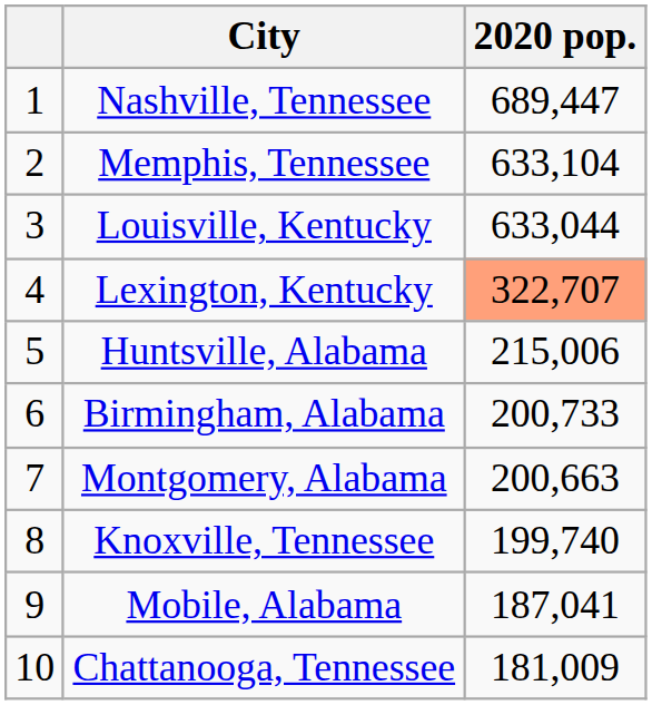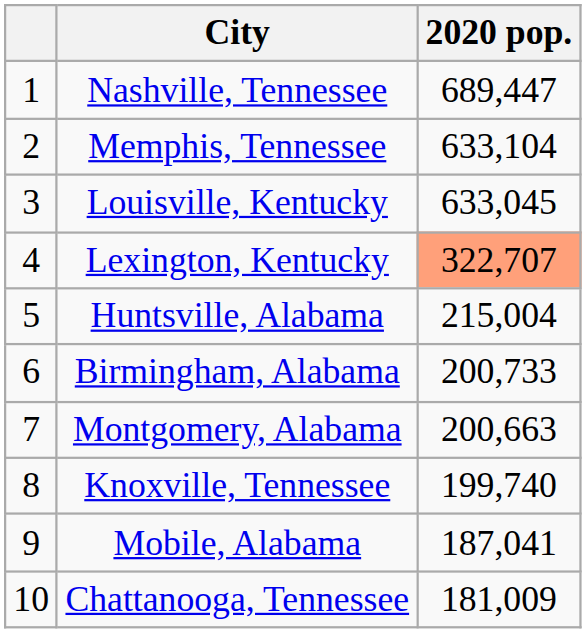 <table class="wikitable" style="text-align:center">
 <tr>
 <th></th>
 <th>City</th>
 <th>2020 pop.</th>
 </tr>
 <tr>
 <td>1</td>
 <td><a href='#'>Nashville, Tennessee</a></td>
 <td>689,447</td>
 </tr>
 <tr>
 <td>2</td>
 <td><a href='#'>Memphis, Tennessee</a></td>
 <td>633,104</td>
 </tr>
 <tr>
 <td>3</td>
 <td><a href='#'>Louisville, Kentucky</a></td>
-<td>633,044</td>
+<td>633,045</td>
 </tr>
 <tr>
 <td>4</td>
 <td><a href='#'>Lexington, Kentucky</a></td>
 <td style="background: lightsalmon;">322,707</td>
 </tr>
 <tr>
 <td>5</td>
 <td><a href='#'>Huntsville, Alabama</a></td>
-<td>215,006</td>
+<td>215,004</td>
 </tr>
 <tr>
 <td>6</td>
 <td><a href='#'>Birmingham, Alabama</a></td>
 <td>200,733</td>
 </tr>
 <tr>
 <td>7</td>
 <td><a href='#'>Montgomery, Alabama</a></td>
 <td>200,663</td>
 </tr>
 <tr>
 <td>8</td>
 <td><a href='#'>Knoxville, Tennessee</a></td>
 <td>199,740</td>
 </tr>
 <tr>
 <td>9</td>
 <td><a href='#'>Mobile, Alabama</a></td>
 <td>187,041</td>
 </tr>
 <tr>
 <td>10</td>
 <td><a href='#'>Chattanooga, Tennessee</a></td>
 <td>181,009</td>
 </tr>
 </table>
